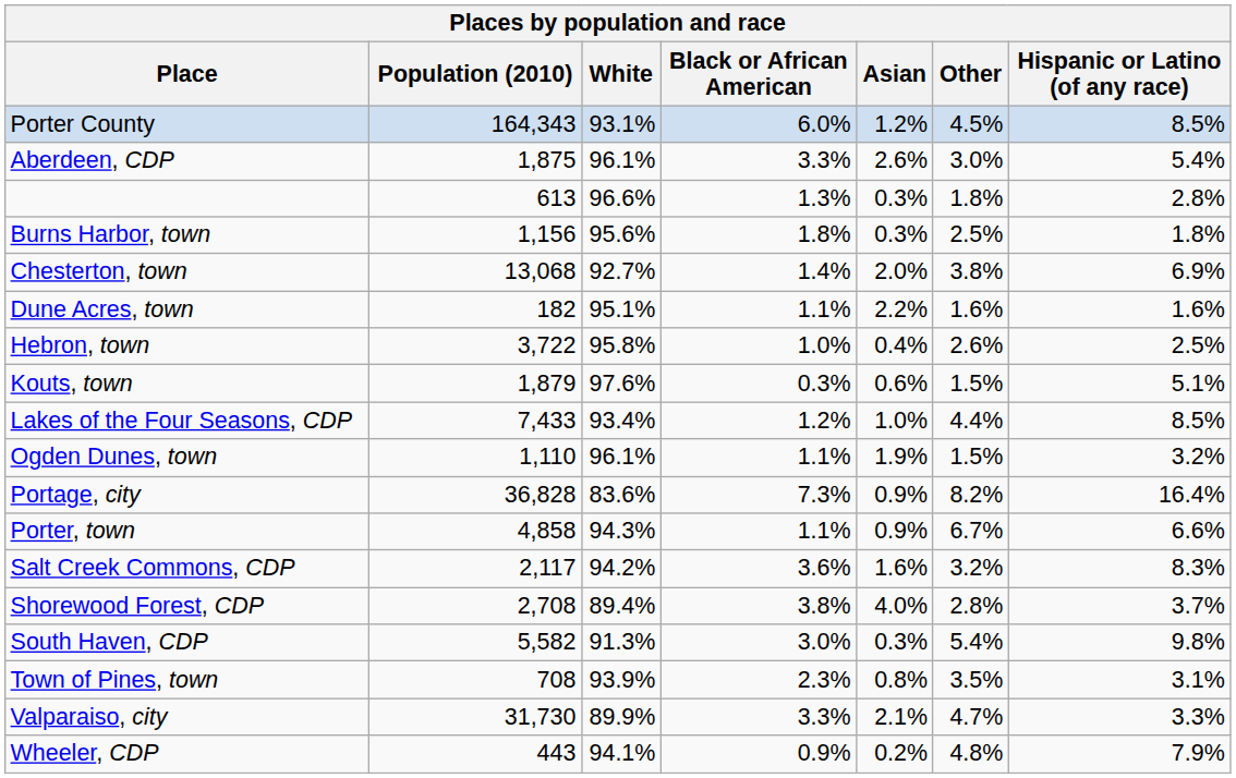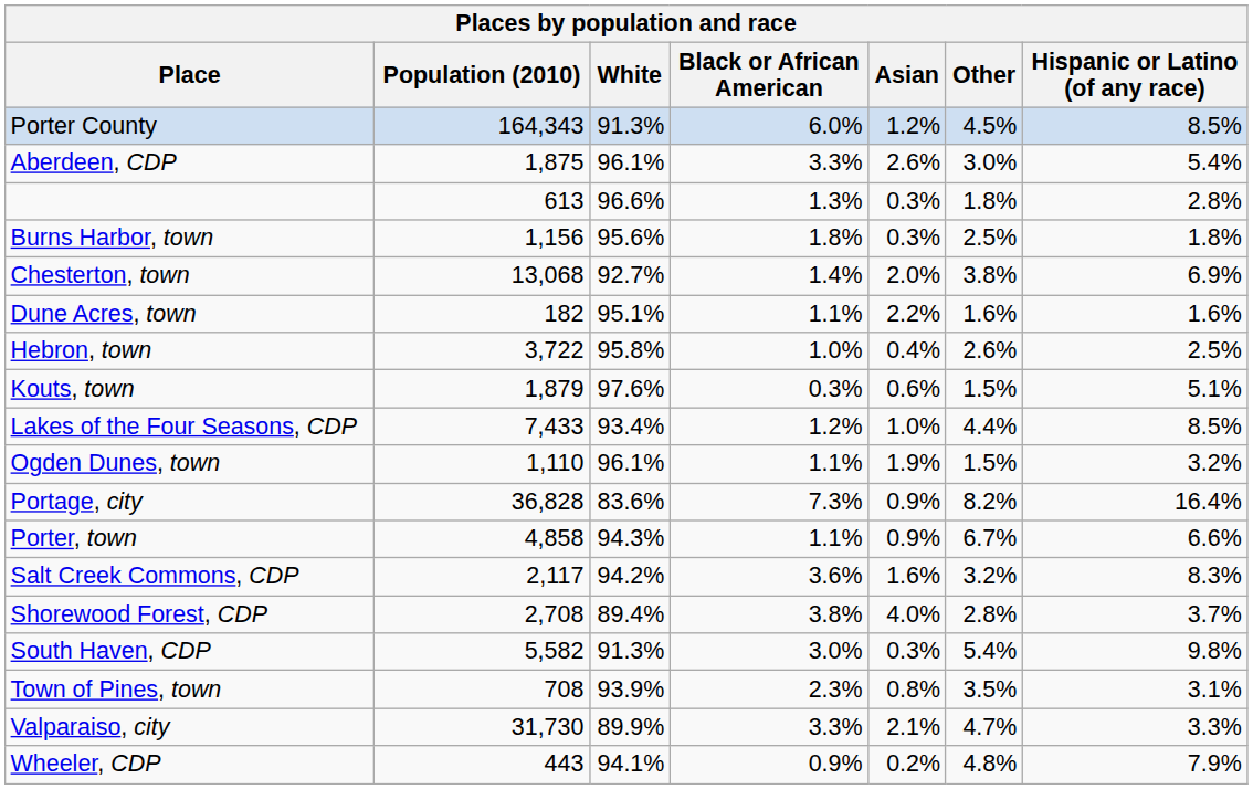 <table class="wikitable collapsible collapsed sortable" style="width: 95%;">
 <tr>
 <th colspan="7">Places by population and race</th>
 </tr>
 <tr>
 <th>Place</th>
 <th data-sort-type="number">Population (2010)</th>
 <th data-sort-type="number">White</th>
 <th data-sort-type="number">Black or African<br>American</th>
 <th data-sort-type="number">Asian</th>
 <th data-sort-type="number">Other<br></th>
 <th data-sort-type="number">Hispanic or Latino<br>(of any race)</th>
 </tr>
 <tr>
 <td style="background:#cedff2;">Porter County</td>
 <td style="background:#cedff2;" align="right">164,343</td>
-<td style="background:#cedff2;" align="right">93.1%</td>
+<td style="background:#cedff2;" align="right">91.3%</td>
 <td style="background:#cedff2;" align="right">6.0%</td>
 <td style="background:#cedff2;" align="right">1.2%</td>
 <td style="background:#cedff2;" align="right">4.5%</td>
 <td style="background:#cedff2;" align="right">8.5%</td>
 </tr>
 <tr>
 <td><a href='#'>Aberdeen</a>, <em>CDP</em></td>
 <td align="right">1,875</td>
 <td align="right">96.1%</td>
 <td align="right">3.3%</td>
 <td align="right">2.6%</td>
 <td align="right">3.0%</td>
 <td align="right">5.4%</td>
 </tr>
 <tr>
 <td></td>
 <td align="right">613</td>
 <td align="right">96.6%</td>
 <td align="right">1.3%</td>
 <td align="right">0.3%</td>
 <td align="right">1.8%</td>
 <td align="right">2.8%</td>
 </tr>
 <tr>
 <td><a href='#'>Burns Harbor</a>, <em>town</em></td>
 <td align="right">1,156</td>
 <td align="right">95.6%</td>
 <td align="right">1.8%</td>
 <td align="right">0.3%</td>
 <td align="right">2.5%</td>
 <td align="right">1.8%</td>
 </tr>
 <tr>
 <td><a href='#'>Chesterton</a>, <em>town</em></td>
 <td align="right">13,068</td>
 <td align="right">92.7%</td>
 <td align="right">1.4%</td>
 <td align="right">2.0%</td>
 <td align="right">3.8%</td>
 <td align="right">6.9%</td>
 </tr>
 <tr>
 <td><a href='#'>Dune Acres</a>, <em>town</em></td>
 <td align="right">182</td>
 <td align="right">95.1%</td>
 <td align="right">1.1%</td>
 <td align="right">2.2%</td>
 <td align="right">1.6%</td>
 <td align="right">1.6%</td>
 </tr>
 <tr>
 <td><a href='#'>Hebron</a>, <em>town</em></td>
 <td align="right">3,722</td>
 <td align="right">95.8%</td>
 <td align="right">1.0%</td>
 <td align="right">0.4%</td>
 <td align="right">2.6%</td>
 <td align="right">2.5%</td>
 </tr>
 <tr>
 <td><a href='#'>Kouts</a>, <em>town</em></td>
 <td align="right">1,879</td>
 <td align="right">97.6%</td>
 <td align="right">0.3%</td>
 <td align="right">0.6%</td>
 <td align="right">1.5%</td>
 <td align="right">5.1%</td>
 </tr>
 <tr>
 <td><a href='#'>Lakes of the Four Seasons</a>, <em>CDP</em> </td>
 <td align="right">7,433</td>
 <td align="right">93.4%</td>
 <td align="right">1.2%</td>
 <td align="right">1.0%</td>
 <td align="right">4.4%</td>
 <td align="right">8.5%</td>
 </tr>
 <tr>
 <td><a href='#'>Ogden Dunes</a>, <em>town</em></td>
 <td align="right">1,110</td>
 <td align="right">96.1%</td>
 <td align="right">1.1%</td>
 <td align="right">1.9%</td>
 <td align="right">1.5%</td>
 <td align="right">3.2%</td>
 </tr>
 <tr>
 <td><a href='#'>Portage</a>, <em>city</em></td>
 <td align="right">36,828</td>
 <td align="right">83.6%</td>
 <td align="right">7.3%</td>
 <td align="right">0.9%</td>
 <td align="right">8.2%</td>
 <td align="right">16.4%</td>
 </tr>
 <tr>
 <td><a href='#'>Porter</a>, <em>town</em></td>
 <td align="right">4,858</td>
 <td align="right">94.3%</td>
 <td align="right">1.1%</td>
 <td align="right">0.9%</td>
 <td align="right">6.7%</td>
 <td align="right">6.6%</td>
 </tr>
 <tr>
 <td><a href='#'>Salt Creek Commons</a>, <em>CDP</em></td>
 <td align="right">2,117</td>
 <td align="right">94.2%</td>
 <td align="right">3.6%</td>
 <td align="right">1.6%</td>
 <td align="right">3.2%</td>
 <td align="right">8.3%</td>
 </tr>
 <tr>
 <td><a href='#'>Shorewood Forest</a>, <em>CDP</em></td>
 <td align="right">2,708</td>
 <td align="right">89.4%</td>
 <td align="right">3.8%</td>
 <td align="right">4.0%</td>
 <td align="right">2.8%</td>
 <td align="right">3.7%</td>
 </tr>
 <tr>
 <td><a href='#'>South Haven</a>, <em>CDP</em></td>
 <td align="right">5,582</td>
 <td align="right">91.3%</td>
 <td align="right">3.0%</td>
 <td align="right">0.3%</td>
 <td align="right">5.4%</td>
 <td align="right">9.8%</td>
 </tr>
 <tr>
 <td><a href='#'>Town of Pines</a>, <em>town</em></td>
 <td align="right">708</td>
 <td align="right">93.9%</td>
 <td align="right">2.3%</td>
 <td align="right">0.8%</td>
 <td align="right">3.5%</td>
 <td align="right">3.1%</td>
 </tr>
 <tr>
 <td><a href='#'>Valparaiso</a>, <em>city</em></td>
 <td align="right">31,730</td>
 <td align="right">89.9%</td>
 <td align="right">3.3%</td>
 <td align="right">2.1%</td>
 <td align="right">4.7%</td>
 <td align="right">3.3%</td>
 </tr>
 <tr>
 <td><a href='#'>Wheeler</a>, <em>CDP</em></td>
 <td align="right">443</td>
 <td align="right">94.1%</td>
 <td align="right">0.9%</td>
 <td align="right">0.2%</td>
 <td align="right">4.8%</td>
 <td align="right">7.9%</td>
 </tr>
 </table>
